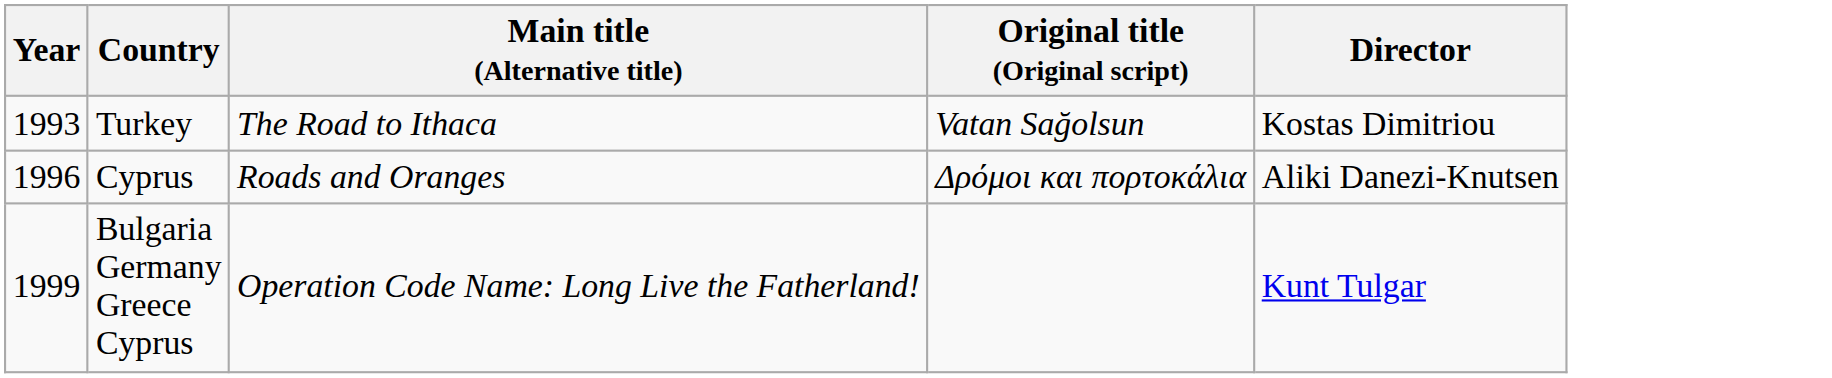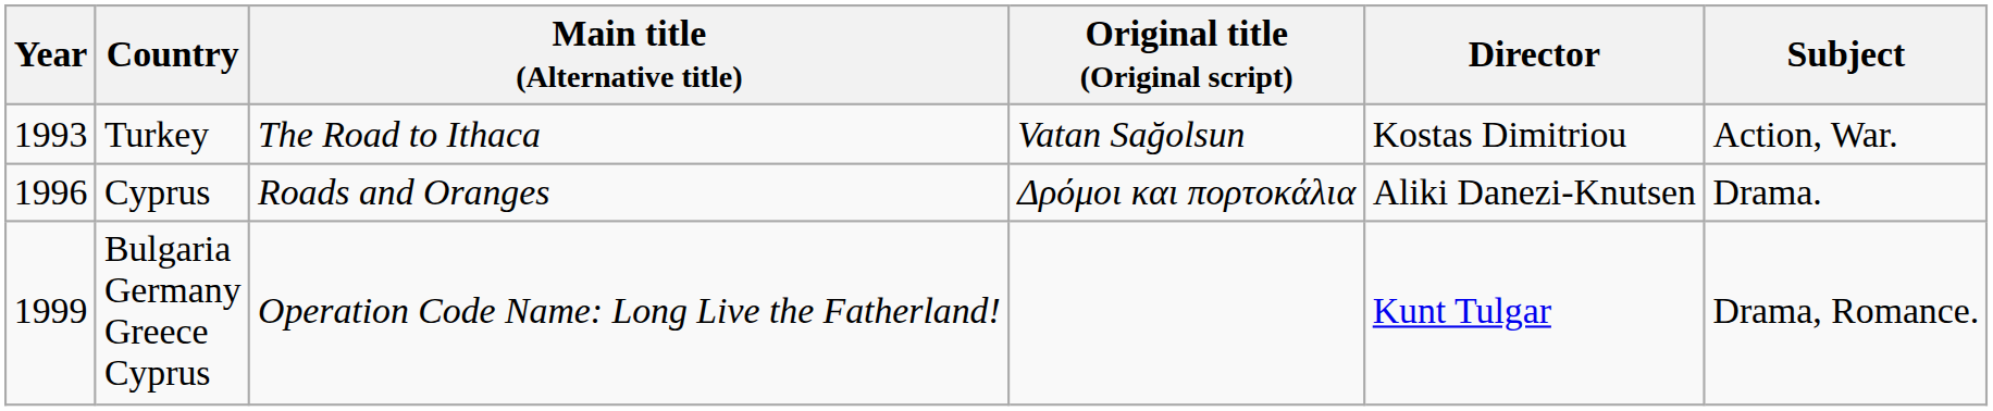 <table class="wikitable sortable">
 <tr>
 <th>Year</th>
 <th>Country</th>
 <th class="unsortable">Main title<br><small>(Alternative title)</small></th>
 <th class="unsortable">Original title<br><small>(Original script)</small></th>
 <th>Director</th>
+<th class="unsortable">Subject</th>
 </tr>
 <tr>
 <td>1993</td>
 <td>Turkey</td>
 <td><em>The Road to Ithaca</em></td>
 <td><em>Vatan Sağolsun</em></td>
 <td>Kostas Dimitriou</td>
+<td>Action, War.</td>
 </tr>
 <tr>
 <td>1996</td>
 <td>Cyprus</td>
 <td><em>Roads and Oranges</em></td>
 <td><em>Δρόμοι και πορτοκάλια</em></td>
 <td>Aliki Danezi-Knutsen</td>
+<td>Drama.</td>
 </tr>
 <tr>
 <td>1999</td>
 <td>Bulgaria<br>Germany<br>Greece<br>Cyprus</td>
 <td><em>Operation Code Name: Long Live the Fatherland!</em></td>
 <td></td>
 <td><a href='#'>Kunt Tulgar</a></td>
+<td>Drama, Romance.</td>
 </tr>
 </table>
